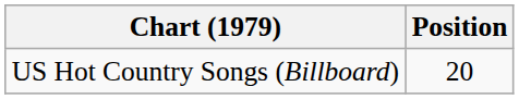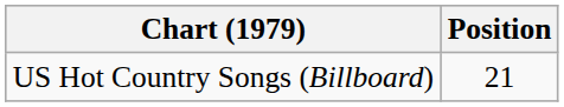 <table class="wikitable">
 <tr>
 <th>Chart (1979)</th>
 <th>Position</th>
 </tr>
 <tr>
 <td>US Hot Country Songs (<em>Billboard</em>)</td>
-<td align="center">20</td>
+<td align="center">21</td>
 </tr>
 </table>
